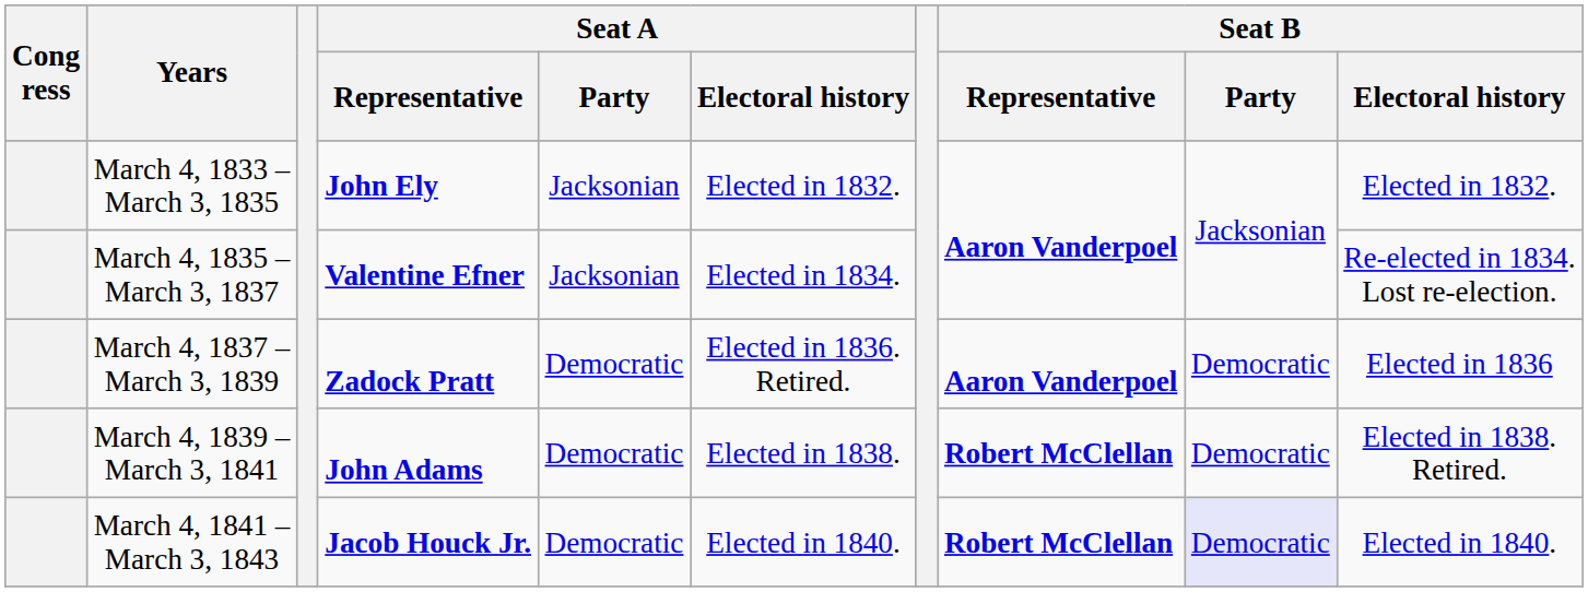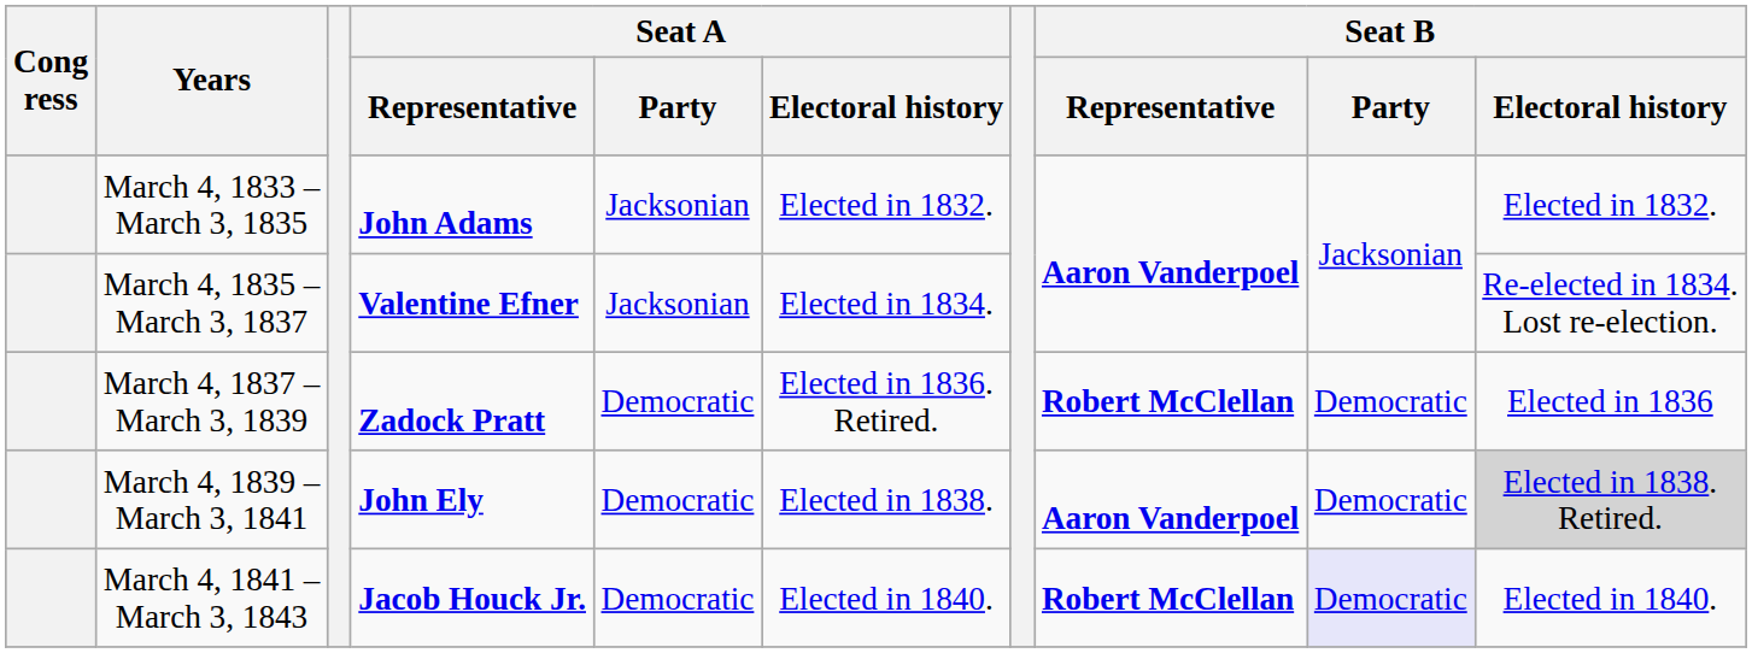 <table class=wikitable style="text-align:center">
 <tr>
 <th rowspan=2>Cong<br>ress</th>
 <th rowspan=2>Years</th>
 <th rowspan=50> </th>
 <th colspan=3>Seat A</th>
 <th rowspan=50> </th>
 <th colspan=3>Seat B</th>
 </tr>
 <tr style="height:3em">
 <th>Representative</th>
 <th>Party</th>
 <th>Electoral history</th>
 <th>Representative</th>
 <th>Party</th>
 <th>Electoral history</th>
 </tr>
 <tr style="height:3em">
 <th></th>
 <td nowrap>March 4, 1833 –<br>March 3, 1835</td>
-<td align=left><strong><a href='#'>John Ely</a></strong><br></td>
+<td align=left><br><strong><a href='#'>John Adams</a></strong><br></td>
 <td><a href='#'>Jacksonian</a></td>
 <td><a href='#'>Elected in 1832</a>.</td>
 <td rowspan=2><br><strong><a href='#'>Aaron Vanderpoel</a></strong><br></td>
 <td rowspan=2 ><a href='#'>Jacksonian</a></td>
 <td><a href='#'>Elected in 1832</a>.</td>
 </tr>
 <tr style="height:3em">
 <th></th>
 <td nowrap>March 4, 1835 –<br>March 3, 1837</td>
 <td align=left><strong><a href='#'>Valentine Efner</a></strong><br></td>
 <td><a href='#'>Jacksonian</a></td>
 <td><a href='#'>Elected in 1834</a>.</td>
 <td><a href='#'>Re-elected in 1834</a>.<br>Lost re-election.</td>
 </tr>
 <tr style="height:3em">
 <th></th>
 <td nowrap>March 4, 1837 –<br>March 3, 1839</td>
 <td align=left><br><strong><a href='#'>Zadock Pratt</a></strong><br></td>
 <td><a href='#'>Democratic</a></td>
 <td><a href='#'>Elected in 1836</a>.<br>Retired.</td>
-<td align=left><br><strong><a href='#'>Aaron Vanderpoel</a></strong><br></td>
+<td align=left><strong><a href='#'>Robert McClellan</a></strong><br></td>
 <td><a href='#'>Democratic</a></td>
 <td><a href='#'>Elected in 1836</a></td>
 </tr>
 <tr style="height:3em">
 <th></th>
 <td nowrap>March 4, 1839 –<br>March 3, 1841</td>
-<td align=left><br><strong><a href='#'>John Adams</a></strong><br></td>
+<td align=left><strong><a href='#'>John Ely</a></strong><br></td>
 <td><a href='#'>Democratic</a></td>
 <td><a href='#'>Elected in 1838</a>.</td>
-<td align=left><strong><a href='#'>Robert McClellan</a></strong><br></td>
+<td align=left><br><strong><a href='#'>Aaron Vanderpoel</a></strong><br></td>
 <td><a href='#'>Democratic</a></td>
-<td><a href='#'>Elected in 1838</a>.<br>Retired.</td>
+<td style="background: lightgrey;"><a href='#'>Elected in 1838</a>.<br>Retired.</td>
 </tr>
 <tr style="height:3em">
 <th></th>
 <td nowrap>March 4, 1841 –<br>March 3, 1843</td>
 <td align=left><strong><a href='#'>Jacob Houck Jr.</a></strong><br></td>
 <td><a href='#'>Democratic</a></td>
 <td><a href='#'>Elected in 1840</a>.</td>
 <td align=left><strong><a href='#'>Robert McClellan</a></strong><br></td>
 <td style="background: lavender;"><a href='#'>Democratic</a></td>
 <td><a href='#'>Elected in 1840</a>.</td>
 </tr>
 </table>
